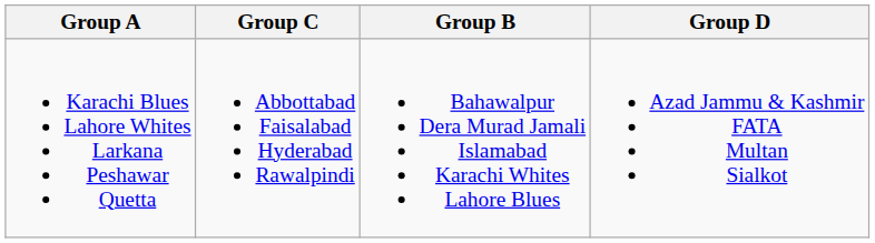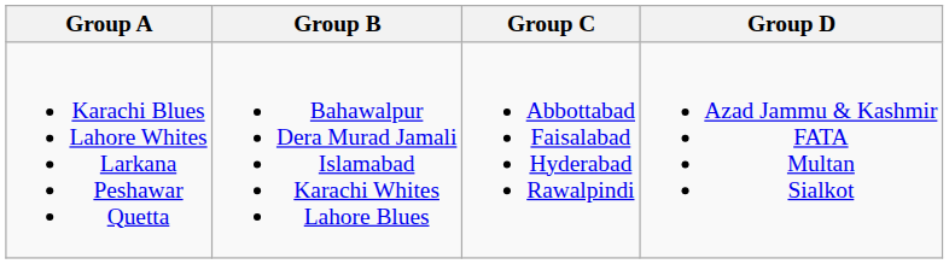 <table class="wikitable" style="text-align:center; margin:auto">
 <tr>
 <th>Group A</th>
+<th>Group B</th>
 <th>Group C</th>
-<th>Group B</th>
 <th>Group D</th>
 </tr>
 <tr>
 <td valign="top"><br><ul><li><a href='#'>Karachi Blues</a></li><li><a href='#'>Lahore Whites</a></li><li><a href='#'>Larkana</a></li><li><a href='#'>Peshawar</a></li><li><a href='#'>Quetta</a></li></ul></td>
+<td valign="top"><br><ul><li><a href='#'>Bahawalpur</a></li><li><a href='#'>Dera Murad Jamali</a></li><li><a href='#'>Islamabad</a></li><li><a href='#'>Karachi Whites</a></li><li><a href='#'>Lahore Blues</a></li></ul></td>
 <td valign="top"><br><ul><li><a href='#'>Abbottabad</a></li><li><a href='#'>Faisalabad</a></li><li><a href='#'>Hyderabad</a></li><li><a href='#'>Rawalpindi</a></li></ul></td>
-<td valign="top"><br><ul><li><a href='#'>Bahawalpur</a></li><li><a href='#'>Dera Murad Jamali</a></li><li><a href='#'>Islamabad</a></li><li><a href='#'>Karachi Whites</a></li><li><a href='#'>Lahore Blues</a></li></ul></td>
 <td valign="top"><br><ul><li><a href='#'>Azad Jammu & Kashmir</a></li><li><a href='#'>FATA</a></li><li><a href='#'>Multan</a></li><li><a href='#'>Sialkot</a></li></ul></td>
 </tr>
 </table>
